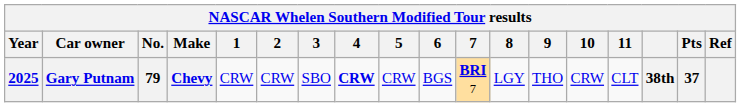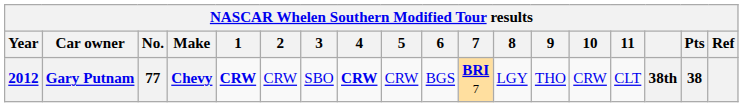 <table class="wikitable" style="text-align:center; font-size:75%">
 <tr>
 <th colspan=18><a href='#'>NASCAR Whelen Southern Modified Tour</a> results</th>
 </tr>
 <tr>
 <th>Year</th>
 <th>Car owner</th>
 <th>No.</th>
 <th>Make</th>
 <th>1</th>
 <th>2</th>
 <th>3</th>
 <th>4</th>
 <th>5</th>
 <th>6</th>
 <th>7</th>
 <th>8</th>
 <th>9</th>
 <th>10</th>
 <th>11</th>
 <th></th>
 <th>Pts</th>
 <th>Ref</th>
 </tr>
 <tr>
-<th><a href='#'>2025</a></th>
+<th><a href='#'>2012</a></th>
 <th><a href='#'>Gary Putnam</a></th>
-<th>79</th>
+<th>77</th>
 <th><a href='#'>Chevy</a></th>
-<td><a href='#'>CRW</a></td>
+<td><strong><a href='#'>CRW</a></strong></td>
 <td><a href='#'>CRW</a></td>
 <td><a href='#'>SBO</a></td>
 <td><strong><a href='#'>CRW</a></strong></td>
 <td><a href='#'>CRW</a></td>
 <td><a href='#'>BGS</a></td>
 <td style="background:#FFDF9F;"><strong><a href='#'>BRI</a></strong><br><small>7</small></td>
 <td><a href='#'>LGY</a></td>
 <td><a href='#'>THO</a></td>
 <td><a href='#'>CRW</a></td>
 <td><a href='#'>CLT</a></td>
 <th>38th</th>
-<th>37</th>
+<th>38</th>
 <th></th>
 </tr>
 </table>
